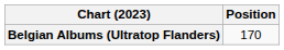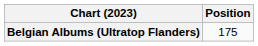 <table class="wikitable sortable plainrowheaders"  style="text-align:center;">
 <tr>
 <th>Chart (2023)</th>
 <th>Position</th>
 </tr>
 <tr>
 <th scope="row">Belgian Albums (Ultratop Flanders)</th>
-<td>170</td>
+<td>175</td>
 </tr>
 </table>
